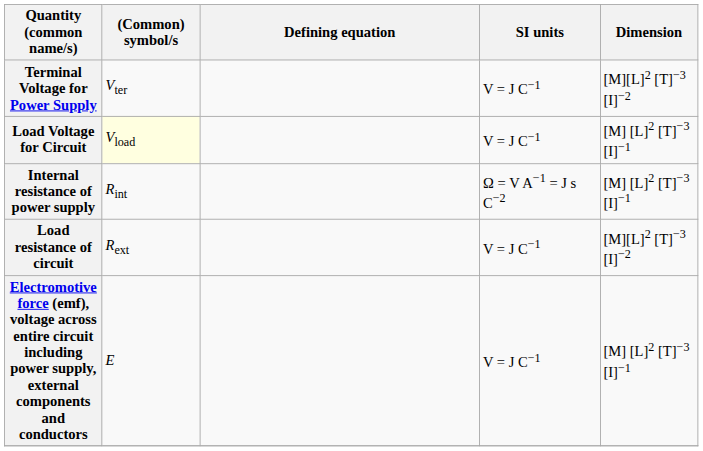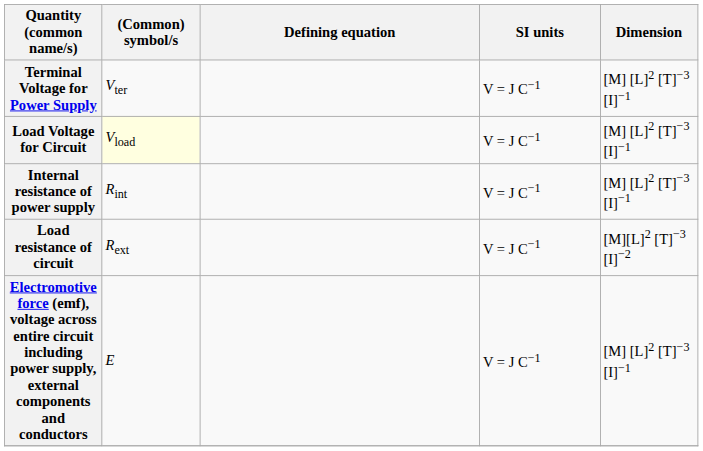 <table class="wikitable">
 <tr>
 <th scope="col" width="100">Quantity (common name/s)</th>
 <th scope="col" width="100">(Common) symbol/s</th>
 <th scope="col" width="300">Defining equation</th>
 <th scope="col" width="125">SI units</th>
 <th scope="col" width="100">Dimension</th>
 </tr>
 <tr>
 <th>Terminal Voltage for<br><a href='#'>Power Supply</a></th>
 <td><em>V</em><sub>ter</sub></td>
 <td></td>
 <td>V = J C<sup>−1</sup></td>
-<td>[M][L]<sup>2</sup> [T]<sup>−3</sup> [I]<sup>−2</sup></td>
+<td>[M] [L]<sup>2</sup> [T]<sup>−3</sup> [I]<sup>−1</sup></td>
 </tr>
 <tr>
 <th>Load Voltage for Circuit</th>
 <td style="background: lightyellow;"><em>V</em><sub>load</sub></td>
 <td></td>
 <td>V = J C<sup>−1</sup></td>
 <td>[M] [L]<sup>2</sup> [T]<sup>−3</sup> [I]<sup>−1</sup></td>
 </tr>
 <tr>
 <th>Internal resistance of power supply</th>
 <td><em>R</em><sub>int</sub></td>
 <td></td>
-<td>Ω = V A<sup>−1</sup> = J s C<sup>−2</sup></td>
+<td>V = J C<sup>−1</sup></td>
 <td>[M] [L]<sup>2</sup> [T]<sup>−3</sup> [I]<sup>−1</sup></td>
 </tr>
 <tr>
 <th>Load resistance of circuit</th>
 <td><em>R</em><sub>ext</sub></td>
 <td></td>
 <td>V = J C<sup>−1</sup></td>
 <td>[M][L]<sup>2</sup> [T]<sup>−3</sup> [I]<sup>−2</sup></td>
 </tr>
 <tr>
 <th><a href='#'>Electromotive force</a> (emf), voltage across entire circuit including power supply, external components and conductors</th>
 <td><em>E</em></td>
 <td></td>
 <td>V = J C<sup>−1</sup></td>
 <td>[M] [L]<sup>2</sup> [T]<sup>−3</sup> [I]<sup>−1</sup></td>
 </tr>
 <tr>
 </tr>
 </table>
